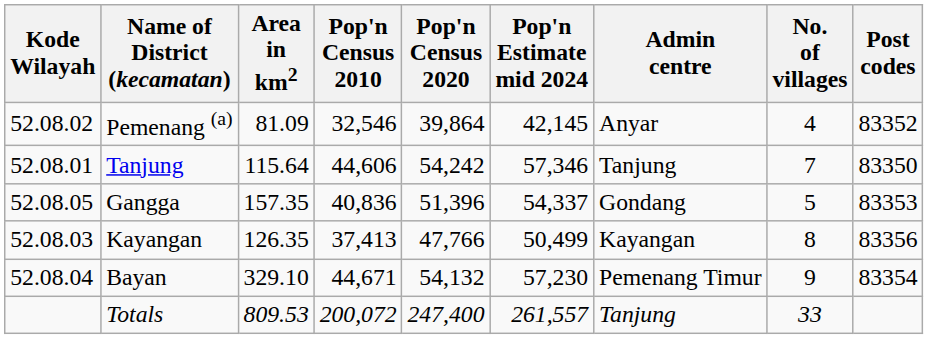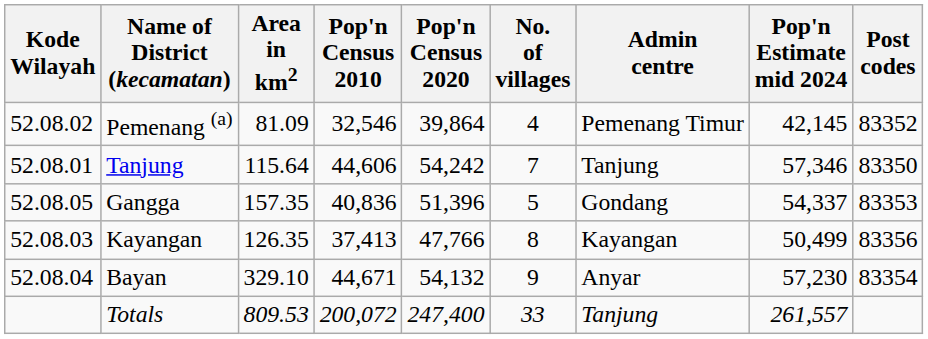 <table class="sortable wikitable">
 <tr>
 <th>Kode <br>Wilayah</th>
 <th>Name of<br>District <br> (<em>kecamatan</em>)</th>
 <th>Area <br>in <br>km<sup>2</sup></th>
 <th>Pop'n<br>Census<br>2010</th>
 <th>Pop'n<br>Census<br>2020</th>
+<th>No.<br>of <br>villages</th>
+<th>Admin<br> centre</th>
 <th>Pop'n<br>Estimate<br>mid 2024</th>
-<th>Admin<br> centre</th>
-<th>No.<br>of <br>villages</th>
 <th>Post<br>codes</th>
 </tr>
 <tr>
 <td>52.08.02</td>
 <td>Pemenang <sup>(a)</sup></td>
 <td align="right">81.09</td>
 <td align="right">32,546</td>
 <td align="right">39,864</td>
+<td align="center">4</td>
+<td>Pemenang Timur</td>
 <td align="right">42,145</td>
-<td>Anyar</td>
-<td align="center">4</td>
 <td>83352</td>
 </tr>
 <tr>
 <td>52.08.01</td>
 <td><a href='#'>Tanjung</a></td>
 <td align="right">115.64</td>
 <td align="right">44,606</td>
 <td align="right">54,242</td>
+<td align="center">7</td>
+<td>Tanjung</td>
 <td align="right">57,346</td>
-<td>Tanjung</td>
-<td align="center">7</td>
 <td>83350</td>
 </tr>
 <tr>
 <td>52.08.05</td>
 <td>Gangga</td>
 <td align="right">157.35</td>
 <td align="right">40,836</td>
 <td align="right">51,396</td>
+<td align="center">5</td>
+<td>Gondang</td>
 <td align="right">54,337</td>
-<td>Gondang</td>
-<td align="center">5</td>
 <td>83353</td>
 </tr>
 <tr>
 <td>52.08.03</td>
 <td>Kayangan</td>
 <td align="right">126.35</td>
 <td align="right">37,413</td>
 <td align="right">47,766</td>
+<td align="center">8</td>
+<td>Kayangan</td>
 <td align="right">50,499</td>
-<td>Kayangan</td>
-<td align="center">8</td>
 <td>83356</td>
 </tr>
 <tr>
 <td>52.08.04</td>
 <td>Bayan</td>
 <td align="right">329.10</td>
 <td align="right">44,671</td>
 <td align="right">54,132</td>
+<td align="center">9</td>
+<td>Anyar</td>
 <td align="right">57,230</td>
-<td>Pemenang Timur</td>
-<td align="center">9</td>
 <td>83354</td>
 </tr>
 <tr>
 <td></td>
 <td><em>Totals</em></td>
 <td align="right"><em>809.53</em></td>
 <td align="right"><em>200,072</em></td>
 <td align="right"><em>247,400</em></td>
+<td align="center"><em>33</em></td>
+<td><em>Tanjung</em></td>
 <td align="right"><em>261,557</em></td>
-<td><em>Tanjung</em></td>
-<td align="center"><em>33</em></td>
 <td></td>
 </tr>
 </table>
